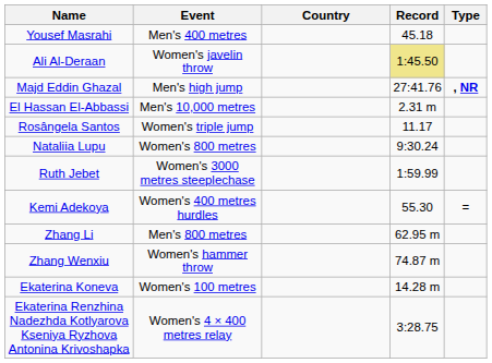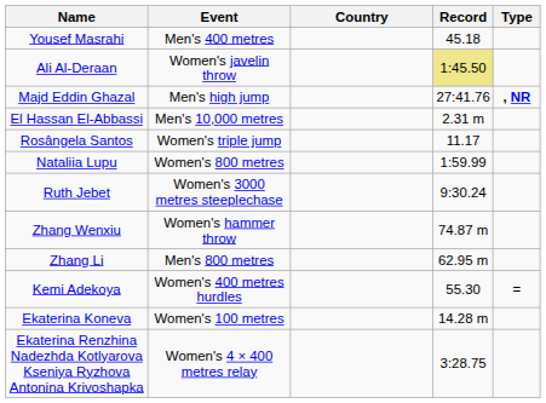 <table class="wikitable" style="text-align: center; font-size:95%">
 <tr>
 <th width="150">Name</th>
 <th width="150">Event</th>
 <th width="150">Country</th>
 <th width="50">Record</th>
 <th width="45">Type</th>
 </tr>
 <tr>
 <td><a href='#'>Yousef Masrahi</a></td>
 <td>Men's <a href='#'>400 metres</a></td>
 <td></td>
 <td>45.18</td>
 <td></td>
 </tr>
 <tr>
 <td><a href='#'>Ali Al-Deraan</a></td>
 <td>Women's <a href='#'>javelin throw</a></td>
 <td></td>
 <td style="background: khaki;">1:45.50</td>
 <td></td>
 </tr>
 <tr>
 <td><a href='#'>Majd Eddin Ghazal</a></td>
 <td>Men's <a href='#'>high jump</a></td>
 <td></td>
 <td>27:41.76</td>
 <td><strong>, <a href='#'>NR</a></strong></td>
 </tr>
 <tr>
 <td><a href='#'>El Hassan El-Abbassi</a></td>
 <td>Men's <a href='#'>10,000 metres</a></td>
 <td></td>
 <td>2.31 m</td>
 <td></td>
 </tr>
 <tr>
 <td><a href='#'>Rosângela Santos</a></td>
 <td>Women's <a href='#'>triple jump</a></td>
 <td></td>
 <td>11.17</td>
 <td></td>
 </tr>
 <tr>
 <td><a href='#'>Nataliia Lupu</a></td>
 <td>Women's <a href='#'>800 metres</a></td>
 <td></td>
-<td>9:30.24</td>
+<td>1:59.99</td>
 <td></td>
 </tr>
 <tr>
 <td><a href='#'>Ruth Jebet</a></td>
 <td>Women's <a href='#'>3000 metres steeplechase</a></td>
 <td></td>
-<td>1:59.99</td>
+<td>9:30.24</td>
 <td></td>
 </tr>
 <tr>
-<td><a href='#'>Kemi Adekoya</a></td>
-<td>Women's <a href='#'>400 metres hurdles</a></td>
+<td><a href='#'>Zhang Wenxiu</a></td>
+<td>Women's <a href='#'>hammer throw</a></td>
 <td></td>
-<td>55.30</td>
-<td>=</td>
+<td>74.87 m</td>
+<td></td>
 </tr>
 <tr>
 <td><a href='#'>Zhang Li</a></td>
 <td>Men's <a href='#'>800 metres</a></td>
 <td></td>
 <td>62.95 m</td>
 <td></td>
 </tr>
 <tr>
-<td><a href='#'>Zhang Wenxiu</a></td>
-<td>Women's <a href='#'>hammer throw</a></td>
+<td><a href='#'>Kemi Adekoya</a></td>
+<td>Women's <a href='#'>400 metres hurdles</a></td>
 <td></td>
-<td>74.87 m</td>
-<td></td>
+<td>55.30</td>
+<td>=</td>
 </tr>
 <tr>
 <td><a href='#'>Ekaterina Koneva</a></td>
 <td>Women's <a href='#'>100 metres</a></td>
 <td></td>
 <td>14.28 m</td>
 <td></td>
 </tr>
 <tr>
 <td><a href='#'>Ekaterina Renzhina</a><br><a href='#'>Nadezhda Kotlyarova</a><br><a href='#'>Kseniya Ryzhova</a><br><a href='#'>Antonina Krivoshapka</a></td>
 <td>Women's <a href='#'>4 × 400 metres relay</a></td>
 <td></td>
 <td>3:28.75</td>
 <td></td>
 </tr>
 </table>
